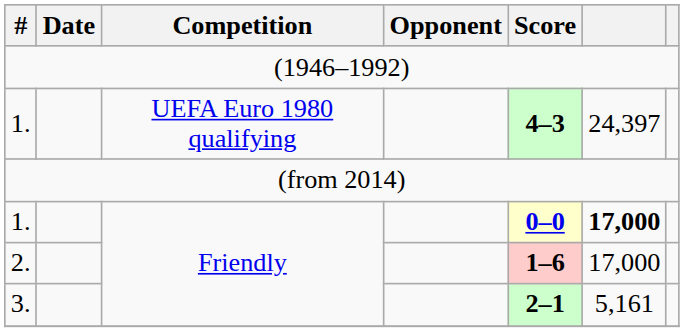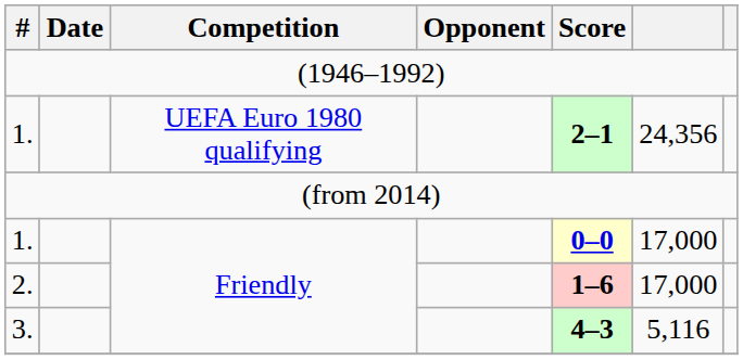 <table class="wikitable" width=66% style="text-align:center;font-size:100%;">
 <tr>
 <th>#</th>
 <th>Date</th>
 <th>Competition</th>
 <th>Opponent</th>
 <th>Score</th>
 <th></th>
 <th></th>
 </tr>
 <tr>
 <td colspan="7"><strong></strong> (1946–1992)</td>
 </tr>
 <tr>
 <td>1.</td>
 <td></td>
 <td><a href='#'>UEFA Euro 1980 qualifying</a></td>
 <td align="left"></td>
-<td bgcolor="#CCFFCC"><strong>4–3</strong></td>
-<td>24,397</td>
+<td bgcolor="#CCFFCC"><strong>2–1</strong></td>
+<td>24,356</td>
 <td></td>
 </tr>
 <tr>
 <td colspan="7"><strong></strong> (from 2014)</td>
 </tr>
 <tr>
 <td>1.</td>
 <td></td>
 <td rowspan="3"><a href='#'>Friendly</a></td>
 <td align="left"></td>
 <td bgcolor="#FFFFCC"><strong><a href='#'>0–0</a></strong></td>
-<td><strong>17,000</strong></td>
+<td>17,000</td>
 <td></td>
 </tr>
 <tr>
 <td>2.</td>
 <td></td>
 <td align="left"></td>
 <td bgcolor="#FFCCCC"><strong>1–6</strong></td>
 <td>17,000</td>
 <td></td>
 </tr>
 <tr>
 <td>3.</td>
 <td></td>
 <td align="left"></td>
-<td bgcolor="#CCFFCC"><strong>2–1</strong></td>
-<td>5,161</td>
+<td bgcolor="#CCFFCC"><strong>4–3</strong></td>
+<td>5,116</td>
 <td></td>
 </tr>
 <tr>
 </tr>
 </table>
